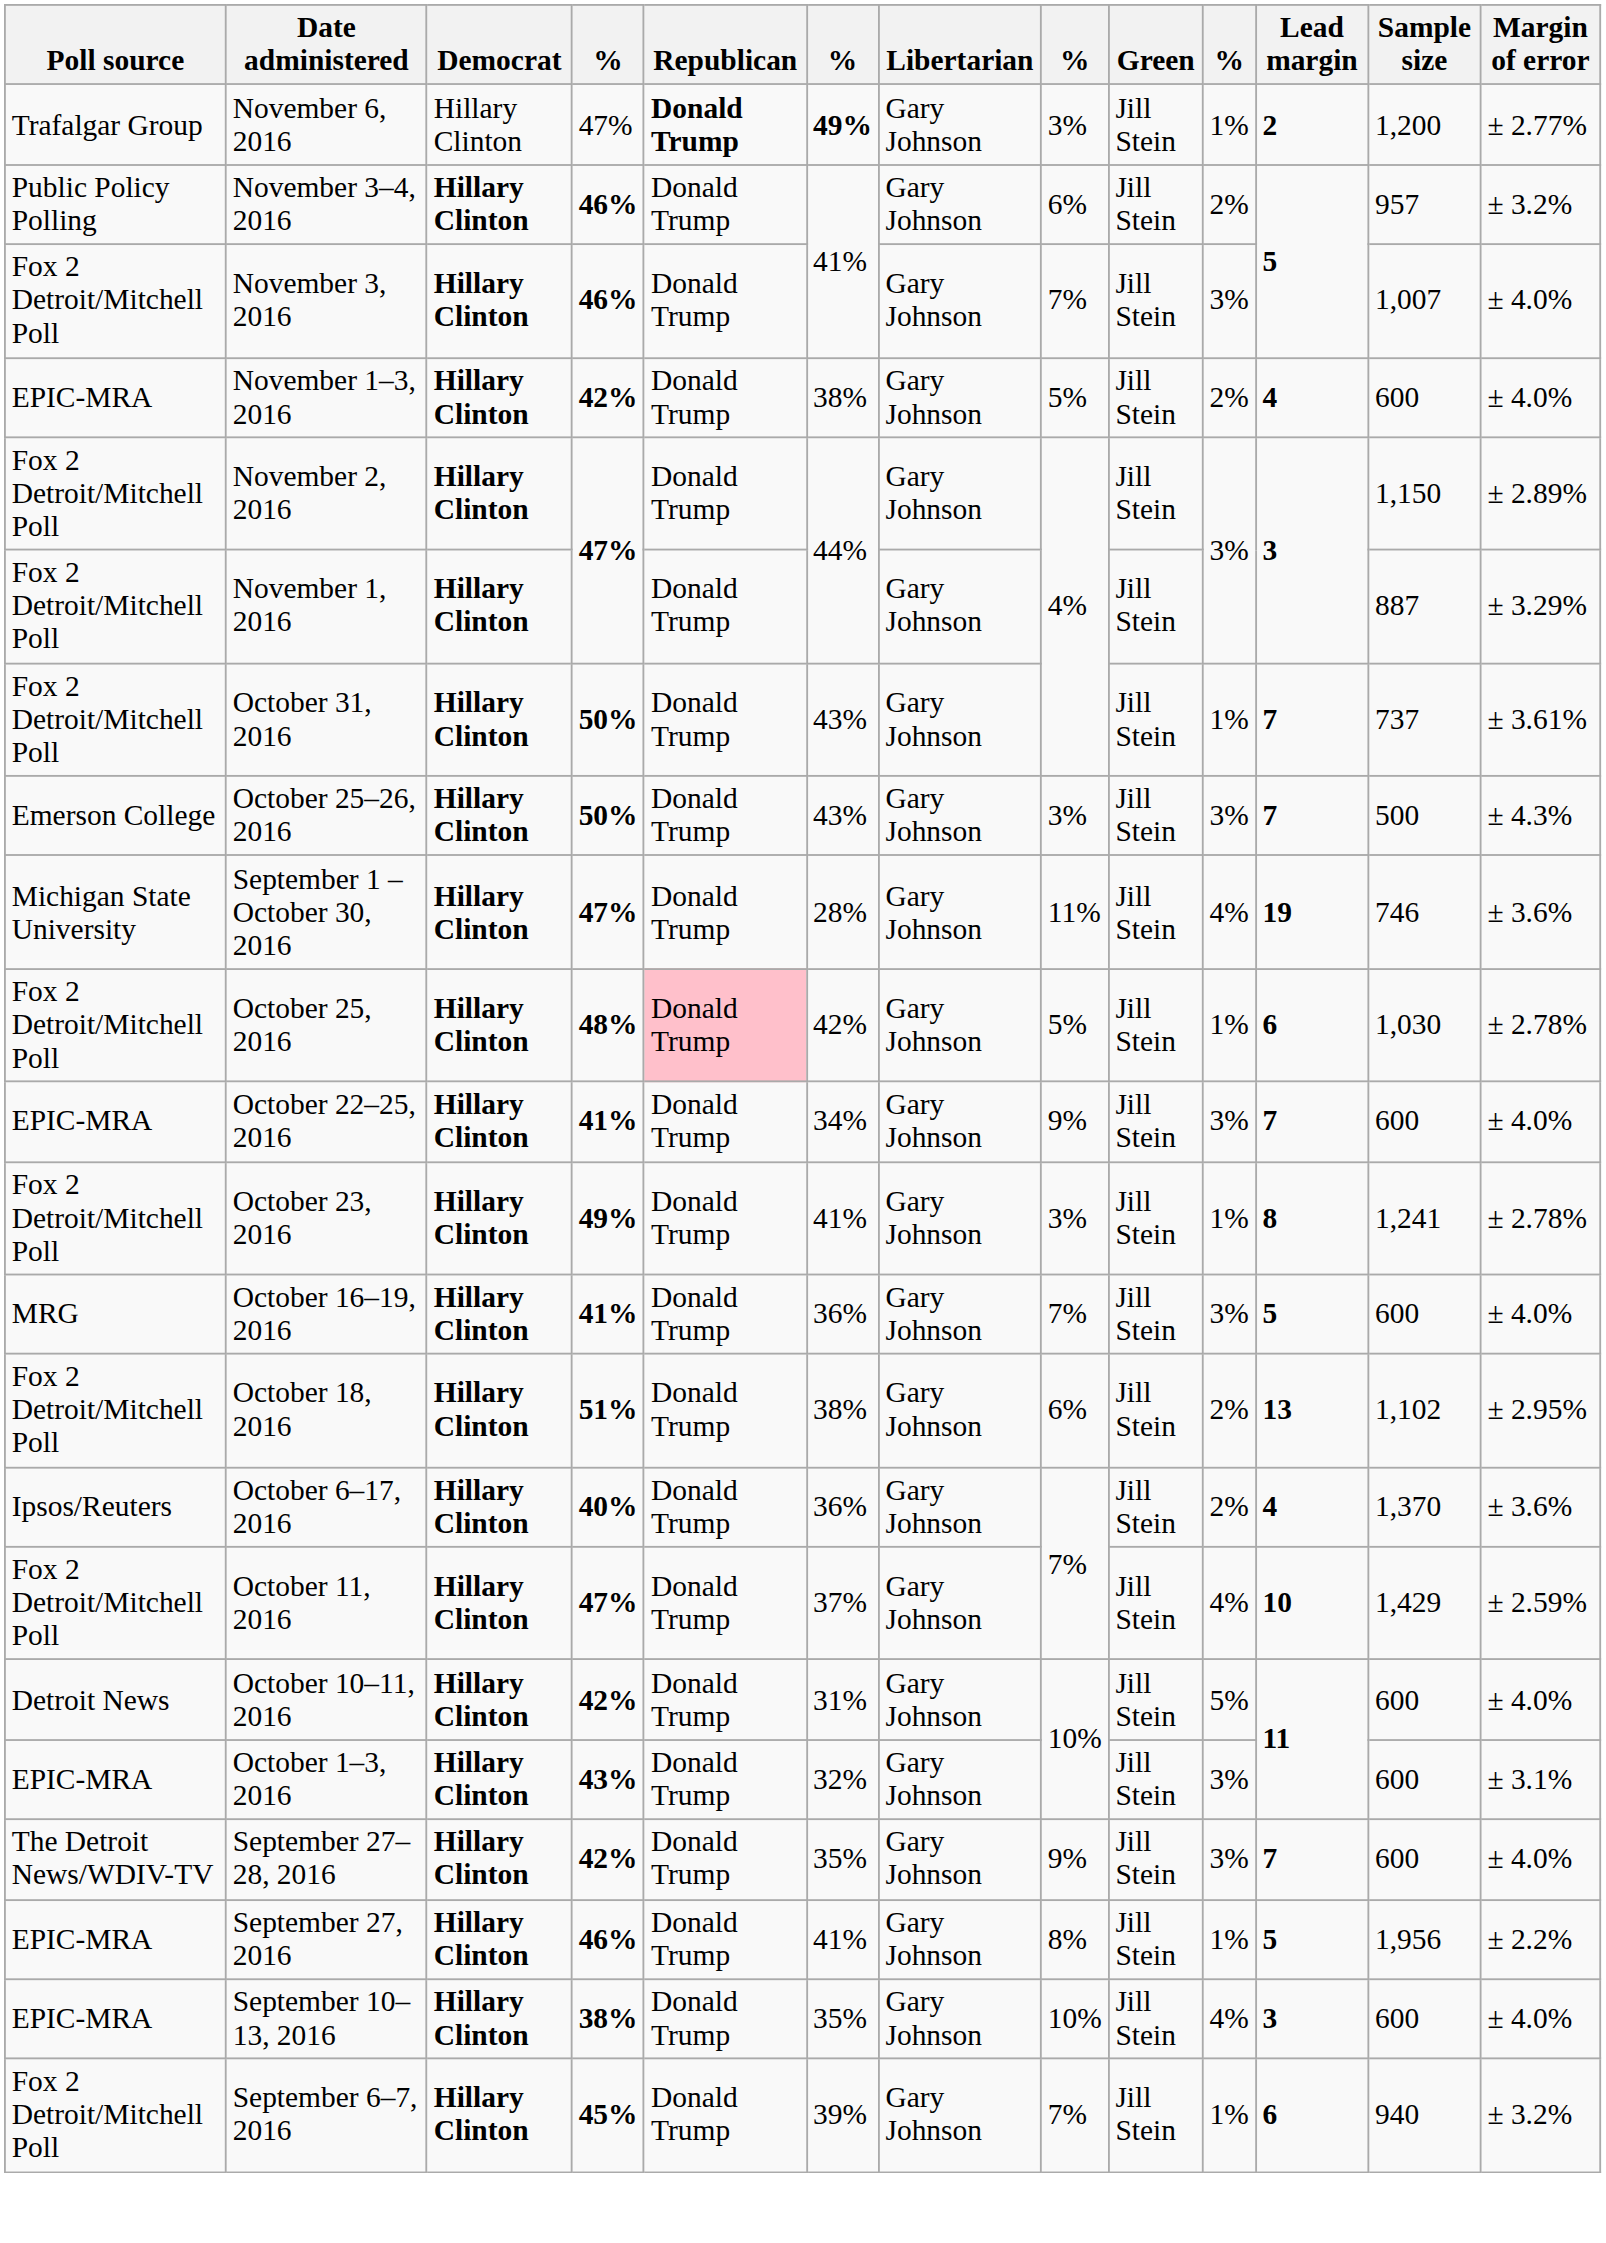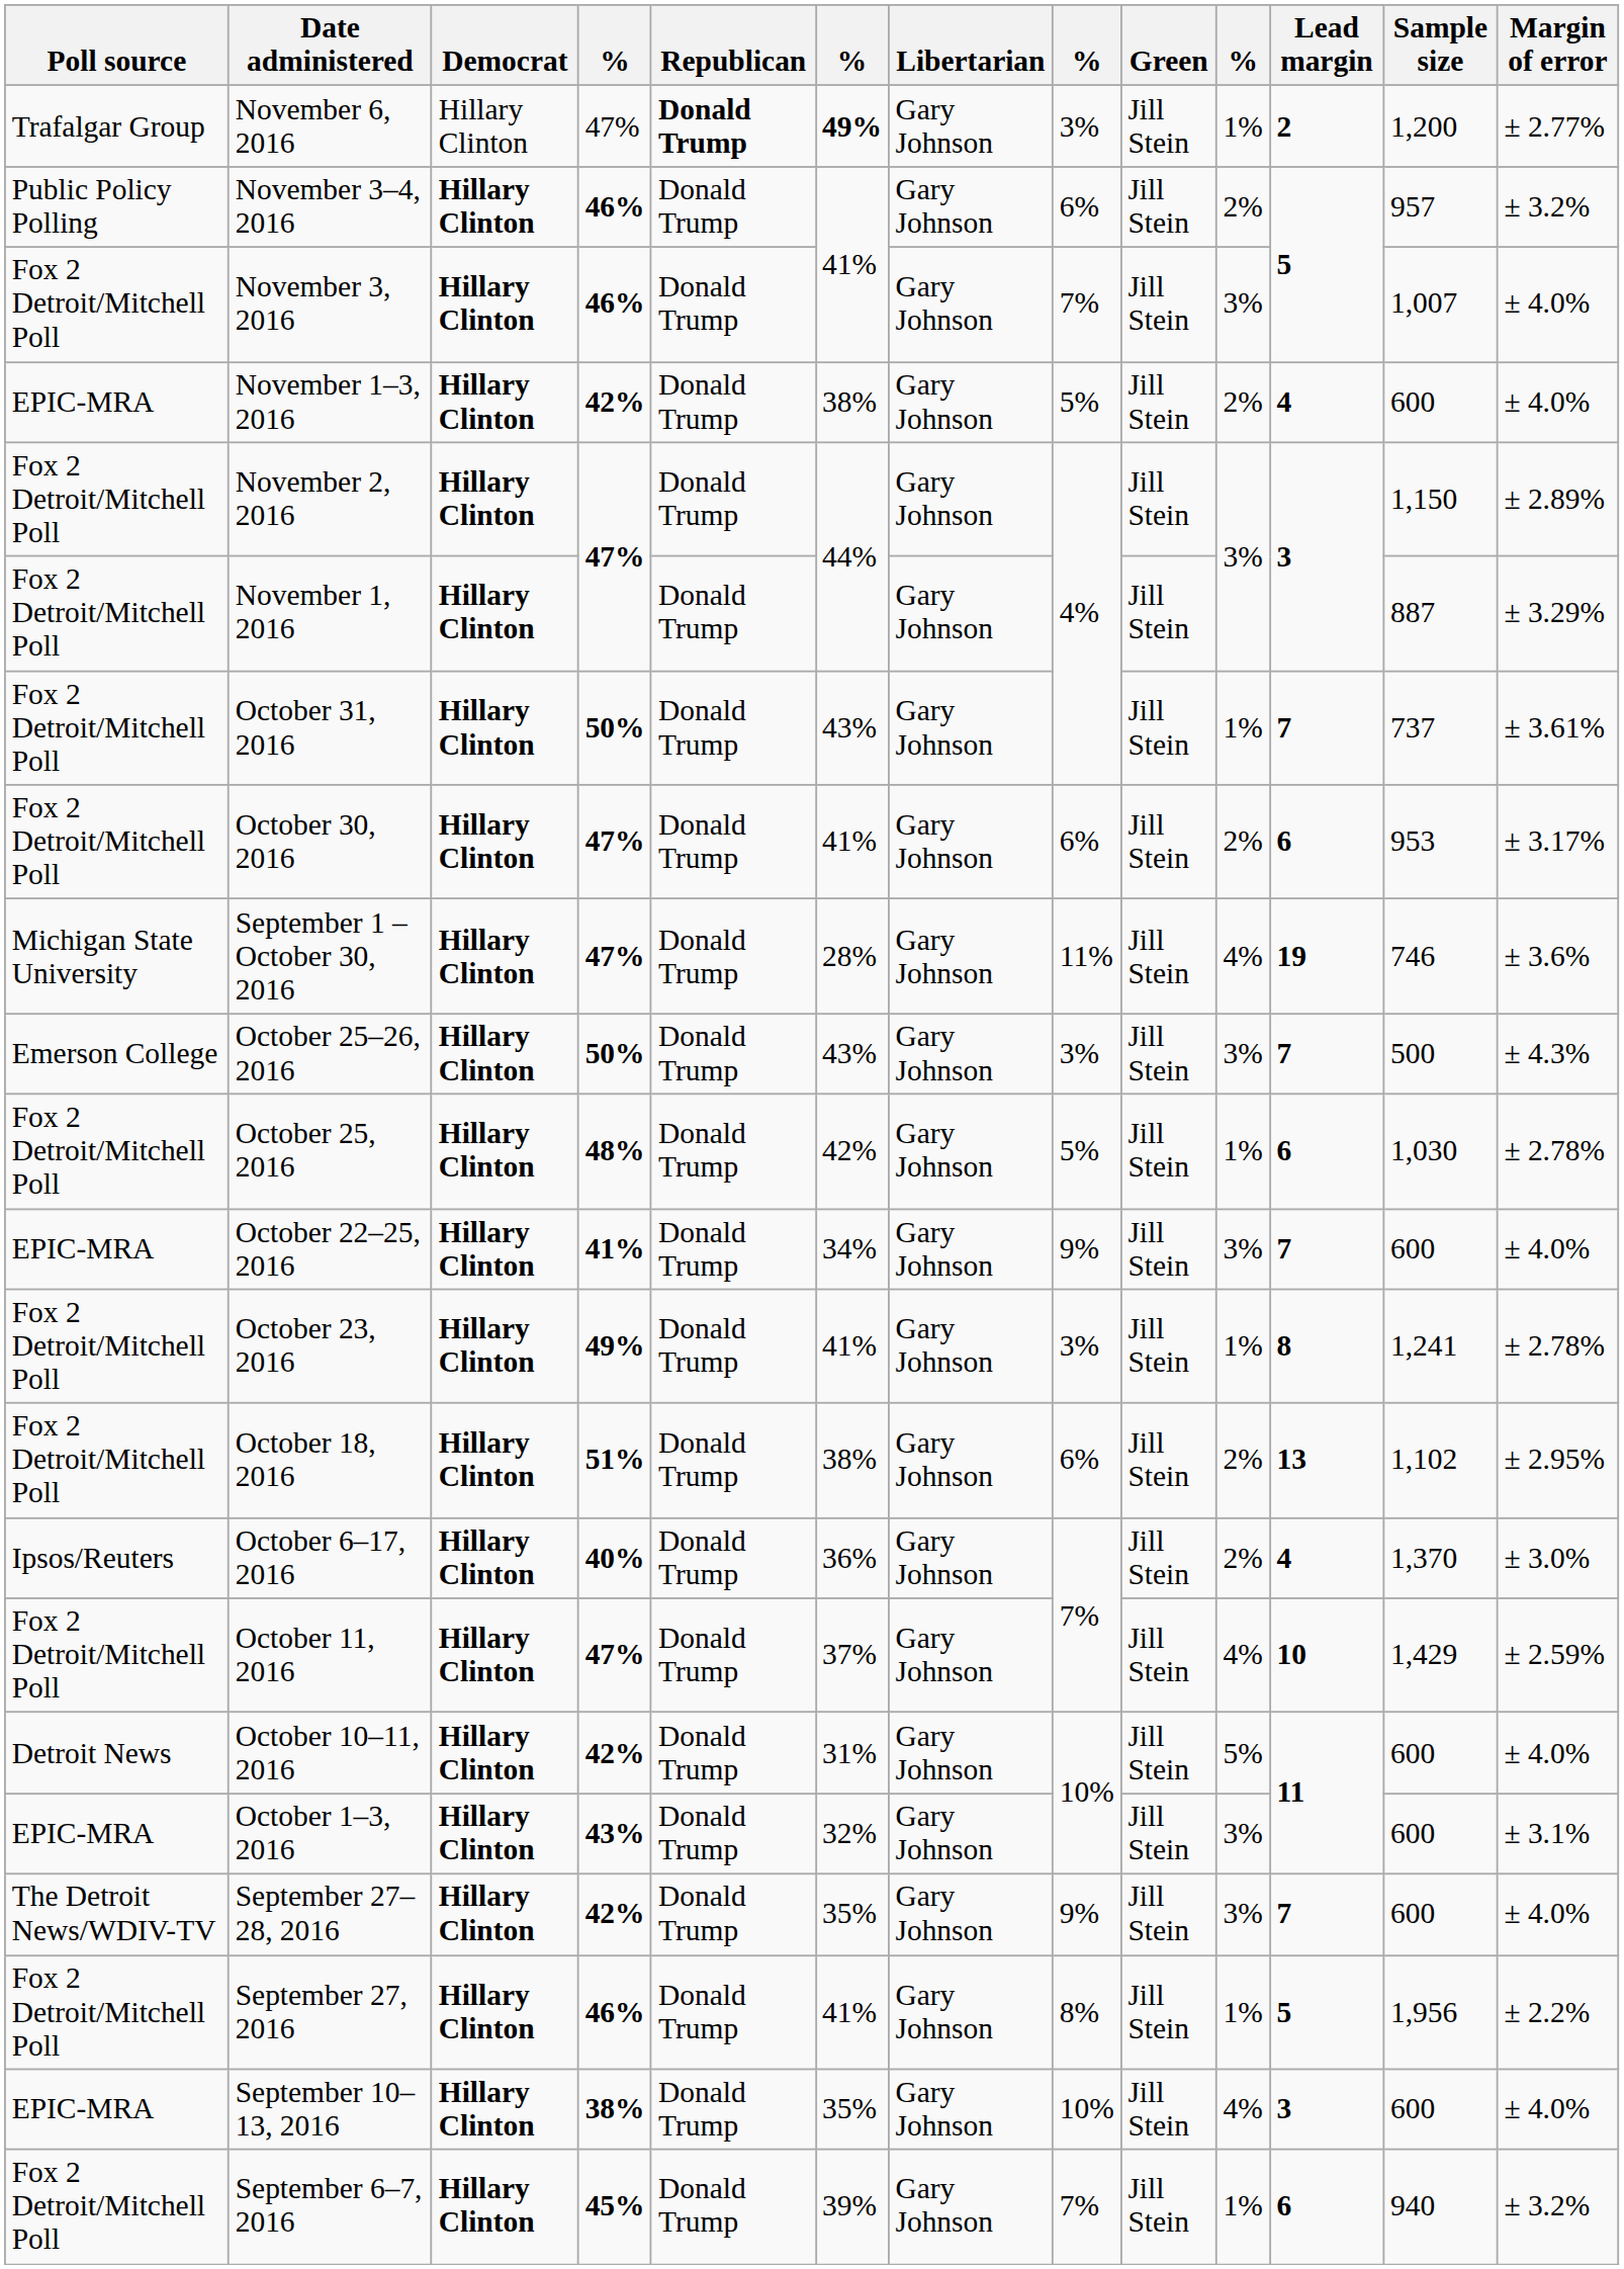 <table class="wikitable">
 <tr valign=bottom>
 <th>Poll source</th>
 <th>Date administered</th>
 <th>Democrat</th>
 <th>%</th>
 <th>Republican</th>
 <th>%</th>
 <th>Libertarian</th>
 <th>%</th>
 <th>Green</th>
 <th>%</th>
 <th>Lead margin</th>
 <th>Sample size</th>
 <th>Margin of error</th>
 </tr>
 <tr>
 <td>Trafalgar Group</td>
 <td>November 6, 2016</td>
 <td>Hillary Clinton</td>
 <td>47%</td>
 <td><strong>Donald Trump</strong></td>
 <td><strong>49%</strong></td>
 <td>Gary Johnson</td>
 <td>3%</td>
 <td>Jill Stein</td>
 <td>1%</td>
 <td><strong>2</strong></td>
 <td>1,200</td>
 <td>± 2.77%</td>
 </tr>
 <tr>
 <td>Public Policy Polling</td>
 <td>November 3–4, 2016</td>
 <td><strong>Hillary Clinton</strong></td>
 <td><strong>46%</strong></td>
 <td>Donald Trump</td>
 <td rowspan="2">41%</td>
 <td>Gary Johnson</td>
 <td>6%</td>
 <td>Jill Stein</td>
 <td>2%</td>
 <td rowspan="2" ><strong>5</strong></td>
 <td>957</td>
 <td>± 3.2%</td>
 </tr>
 <tr>
 <td>Fox 2 Detroit/Mitchell Poll</td>
 <td>November 3, 2016</td>
 <td><strong>Hillary Clinton</strong></td>
 <td><strong>46%</strong></td>
 <td>Donald Trump</td>
 <td>Gary Johnson</td>
 <td>7%</td>
 <td>Jill Stein</td>
 <td>3%</td>
 <td>1,007</td>
 <td>± 4.0%</td>
 </tr>
 <tr>
 <td>EPIC-MRA</td>
 <td>November 1–3, 2016</td>
 <td><strong>Hillary Clinton</strong></td>
 <td><strong>42%</strong></td>
 <td>Donald Trump</td>
 <td>38%</td>
 <td>Gary Johnson</td>
 <td>5%</td>
 <td>Jill Stein</td>
 <td>2%</td>
 <td><strong>4</strong></td>
 <td>600</td>
 <td>± 4.0%</td>
 </tr>
 <tr>
 <td>Fox 2 Detroit/Mitchell Poll</td>
 <td>November 2, 2016</td>
 <td><strong>Hillary Clinton</strong></td>
 <td rowspan="2" ><strong>47%</strong></td>
 <td>Donald Trump</td>
 <td rowspan="2">44%</td>
 <td>Gary Johnson</td>
 <td rowspan="3">4%</td>
 <td>Jill Stein</td>
 <td rowspan="2">3%</td>
 <td rowspan="2" ><strong>3</strong></td>
 <td>1,150</td>
 <td>± 2.89%</td>
 </tr>
 <tr>
 <td>Fox 2 Detroit/Mitchell Poll</td>
 <td>November 1, 2016</td>
 <td><strong>Hillary Clinton</strong></td>
 <td>Donald Trump</td>
 <td>Gary Johnson</td>
 <td>Jill Stein</td>
 <td>887</td>
 <td>± 3.29%</td>
 </tr>
 <tr>
 <td>Fox 2 Detroit/Mitchell Poll</td>
 <td>October 31, 2016</td>
 <td><strong>Hillary Clinton</strong></td>
 <td><strong>50%</strong></td>
 <td>Donald Trump</td>
 <td>43%</td>
 <td>Gary Johnson</td>
 <td>Jill Stein</td>
 <td>1%</td>
 <td><strong>7</strong></td>
 <td>737</td>
 <td>± 3.61%</td>
 </tr>
 <tr>
-<td>Emerson College</td>
-<td>October 25–26, 2016</td>
+<td>Fox 2 Detroit/Mitchell Poll</td>
+<td>October 30, 2016</td>
 <td><strong>Hillary Clinton</strong></td>
-<td><strong>50%</strong></td>
+<td><strong>47%</strong></td>
 <td>Donald Trump</td>
-<td>43%</td>
+<td>41%</td>
 <td>Gary Johnson</td>
-<td>3%</td>
+<td>6%</td>
 <td>Jill Stein</td>
-<td>3%</td>
-<td><strong>7</strong></td>
-<td>500</td>
-<td>± 4.3%</td>
+<td>2%</td>
+<td><strong>6</strong></td>
+<td>953</td>
+<td>± 3.17%</td>
 </tr>
 <tr>
 <td>Michigan State University</td>
 <td>September 1 – October 30, 2016</td>
 <td><strong>Hillary Clinton</strong></td>
 <td><strong>47%</strong></td>
 <td>Donald Trump</td>
 <td>28%</td>
 <td>Gary Johnson</td>
 <td>11%</td>
 <td>Jill Stein</td>
 <td>4%</td>
 <td><strong>19</strong></td>
 <td>746</td>
 <td>± 3.6%</td>
 </tr>
 <tr>
+<td>Emerson College</td>
+<td>October 25–26, 2016</td>
+<td><strong>Hillary Clinton</strong></td>
+<td><strong>50%</strong></td>
+<td>Donald Trump</td>
+<td>43%</td>
+<td>Gary Johnson</td>
+<td>3%</td>
+<td>Jill Stein</td>
+<td>3%</td>
+<td><strong>7</strong></td>
+<td>500</td>
+<td>± 4.3%</td>
+</tr>
+<tr>
 <td>Fox 2 Detroit/Mitchell Poll</td>
 <td>October 25, 2016</td>
 <td><strong>Hillary Clinton</strong></td>
 <td><strong>48%</strong></td>
-<td style="background: pink;">Donald Trump</td>
+<td>Donald Trump</td>
 <td>42%</td>
 <td>Gary Johnson</td>
 <td>5%</td>
 <td>Jill Stein</td>
 <td>1%</td>
 <td><strong>6</strong></td>
 <td>1,030</td>
 <td>± 2.78%</td>
 </tr>
 <tr>
 <td>EPIC-MRA</td>
 <td>October 22–25, 2016</td>
 <td><strong>Hillary Clinton</strong></td>
 <td><strong>41%</strong></td>
 <td>Donald Trump</td>
 <td>34%</td>
 <td>Gary Johnson</td>
 <td>9%</td>
 <td>Jill Stein</td>
 <td>3%</td>
 <td><strong>7</strong></td>
 <td>600</td>
 <td>± 4.0%</td>
 </tr>
 <tr>
 <td>Fox 2 Detroit/Mitchell Poll</td>
 <td>October 23, 2016</td>
 <td><strong>Hillary Clinton</strong></td>
 <td><strong>49%</strong></td>
 <td>Donald Trump</td>
 <td>41%</td>
 <td>Gary Johnson</td>
 <td>3%</td>
 <td>Jill Stein</td>
 <td>1%</td>
 <td><strong>8</strong></td>
 <td>1,241</td>
 <td>± 2.78%</td>
 </tr>
 <tr>
-<td>MRG</td>
-<td>October 16–19, 2016</td>
-<td><strong>Hillary Clinton</strong></td>
-<td><strong>41%</strong></td>
-<td>Donald Trump</td>
-<td>36%</td>
-<td>Gary Johnson</td>
-<td>7%</td>
-<td>Jill Stein</td>
-<td>3%</td>
-<td><strong>5</strong></td>
-<td>600</td>
-<td>± 4.0%</td>
-</tr>
-<tr>
 <td>Fox 2 Detroit/Mitchell Poll</td>
 <td>October 18, 2016</td>
 <td><strong>Hillary Clinton</strong></td>
 <td><strong>51%</strong></td>
 <td>Donald Trump</td>
 <td>38%</td>
 <td>Gary Johnson</td>
 <td>6%</td>
 <td>Jill Stein</td>
 <td>2%</td>
 <td><strong>13</strong></td>
 <td>1,102</td>
 <td>± 2.95%</td>
 </tr>
 <tr>
 <td>Ipsos/Reuters</td>
 <td>October 6–17, 2016</td>
 <td><strong>Hillary Clinton</strong></td>
 <td><strong>40%</strong></td>
 <td>Donald Trump</td>
 <td>36%</td>
 <td>Gary Johnson</td>
 <td rowspan="2">7%</td>
 <td>Jill Stein</td>
 <td>2%</td>
 <td><strong>4</strong></td>
 <td>1,370</td>
-<td>± 3.6%</td>
+<td>± 3.0%</td>
 </tr>
 <tr>
 <td>Fox 2 Detroit/Mitchell Poll</td>
 <td>October 11, 2016</td>
 <td><strong>Hillary Clinton</strong></td>
 <td><strong>47%</strong></td>
 <td>Donald Trump</td>
 <td>37%</td>
 <td>Gary Johnson</td>
 <td>Jill Stein</td>
 <td>4%</td>
 <td><strong>10</strong></td>
 <td>1,429</td>
 <td>± 2.59%</td>
 </tr>
 <tr>
 <td>Detroit News</td>
 <td>October 10–11, 2016</td>
 <td><strong>Hillary Clinton</strong></td>
 <td><strong>42%</strong></td>
 <td>Donald Trump</td>
 <td>31%</td>
 <td>Gary Johnson</td>
 <td rowspan="2">10%</td>
 <td>Jill Stein</td>
 <td>5%</td>
 <td rowspan="2" ><strong>11</strong></td>
 <td>600</td>
 <td>± 4.0%</td>
 </tr>
 <tr>
 <td>EPIC-MRA</td>
 <td>October 1–3, 2016</td>
 <td><strong>Hillary Clinton</strong></td>
 <td><strong>43%</strong></td>
 <td>Donald Trump</td>
 <td>32%</td>
 <td>Gary Johnson</td>
 <td>Jill Stein</td>
 <td>3%</td>
 <td>600</td>
 <td>± 3.1%</td>
 </tr>
 <tr>
 <td>The Detroit News/WDIV-TV</td>
 <td>September 27–28, 2016</td>
 <td><strong>Hillary Clinton</strong></td>
 <td><strong>42%</strong></td>
 <td>Donald Trump</td>
 <td>35%</td>
 <td>Gary Johnson</td>
 <td>9%</td>
 <td>Jill Stein</td>
 <td>3%</td>
 <td><strong>7</strong></td>
 <td>600</td>
 <td>± 4.0%</td>
 </tr>
 <tr>
-<td>EPIC-MRA</td>
+<td>Fox 2 Detroit/Mitchell Poll</td>
 <td>September 27, 2016</td>
 <td><strong>Hillary Clinton</strong></td>
 <td><strong>46%</strong></td>
 <td>Donald Trump</td>
 <td>41%</td>
 <td>Gary Johnson</td>
 <td>8%</td>
 <td>Jill Stein</td>
 <td>1%</td>
 <td><strong>5</strong></td>
 <td>1,956</td>
 <td>± 2.2%</td>
 </tr>
 <tr>
 <td>EPIC-MRA</td>
 <td>September 10–13, 2016</td>
 <td><strong>Hillary Clinton</strong></td>
 <td><strong>38%</strong></td>
 <td>Donald Trump</td>
 <td>35%</td>
 <td>Gary Johnson</td>
 <td>10%</td>
 <td>Jill Stein</td>
 <td>4%</td>
 <td><strong>3</strong></td>
 <td>600</td>
 <td>± 4.0%</td>
 </tr>
 <tr>
 <td>Fox 2 Detroit/Mitchell Poll</td>
 <td>September 6–7, 2016</td>
 <td><strong>Hillary Clinton</strong></td>
 <td><strong>45%</strong></td>
 <td>Donald Trump</td>
 <td>39%</td>
 <td>Gary Johnson</td>
 <td>7%</td>
 <td>Jill Stein</td>
 <td>1%</td>
 <td><strong>6</strong></td>
 <td>940</td>
 <td>± 3.2%</td>
 </tr>
 </table>
